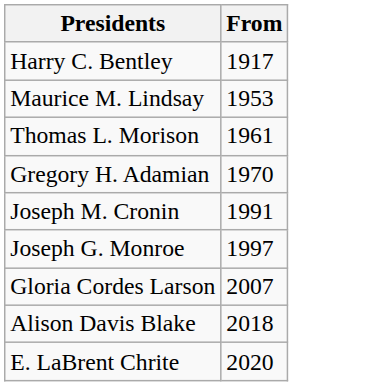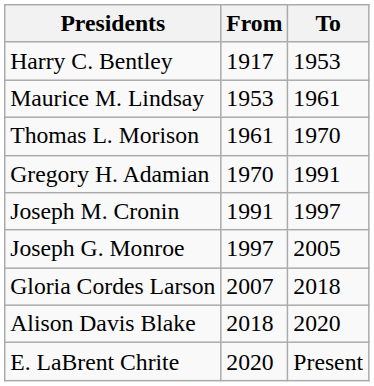 <table class="wikitable">
 <tr>
 <th>Presidents</th>
 <th>From</th>
+<th>To</th>
 </tr>
 <tr>
 <td>Harry C. Bentley</td>
 <td>1917</td>
+<td>1953</td>
 </tr>
 <tr>
 <td>Maurice M. Lindsay</td>
 <td>1953</td>
+<td>1961</td>
 </tr>
 <tr>
 <td>Thomas L. Morison</td>
 <td>1961</td>
+<td>1970</td>
 </tr>
 <tr>
 <td>Gregory H. Adamian</td>
 <td>1970</td>
+<td>1991</td>
 </tr>
 <tr>
 <td>Joseph M. Cronin</td>
 <td>1991</td>
+<td>1997</td>
 </tr>
 <tr>
 <td>Joseph G. Monroe</td>
 <td>1997</td>
+<td>2005</td>
 </tr>
 <tr>
 <td>Gloria Cordes Larson</td>
 <td>2007</td>
+<td>2018</td>
 </tr>
 <tr>
 <td>Alison Davis Blake</td>
 <td>2018</td>
+<td>2020</td>
 </tr>
 <tr>
 <td>E. LaBrent Chrite</td>
 <td>2020</td>
+<td>Present</td>
 </tr>
 </table>
